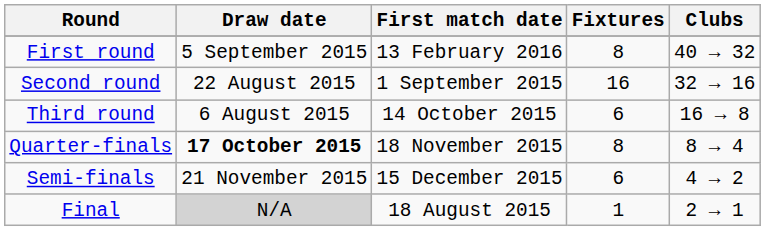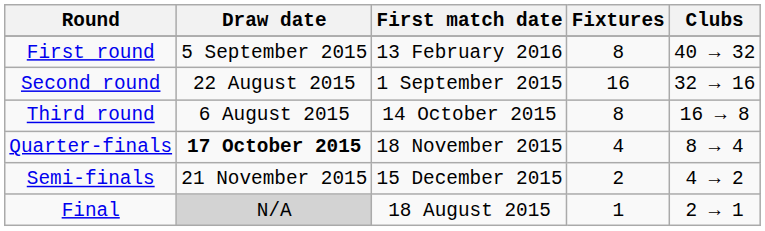 <table class="wikitable" style="text-align: center">
 <tr>
 <th>Round</th>
 <th>Draw date</th>
 <th>First match date</th>
 <th>Fixtures</th>
 <th>Clubs</th>
 </tr>
 <tr>
 </tr>
 <tr>
 <td><a href='#'>First round</a></td>
 <td>5 September 2015</td>
 <td>13 February 2016</td>
 <td>8</td>
 <td>40 → 32</td>
 </tr>
 <tr>
 <td><a href='#'>Second round</a></td>
 <td>22 August 2015</td>
 <td>1 September 2015</td>
 <td>16</td>
 <td>32 → 16</td>
 </tr>
 <tr>
 <td><a href='#'>Third round</a></td>
 <td>6 August 2015</td>
 <td>14 October 2015</td>
-<td>6</td>
+<td>8</td>
 <td>16 → 8</td>
 </tr>
 <tr>
 <td><a href='#'>Quarter-finals</a></td>
 <td><strong>17 October 2015</strong></td>
 <td>18 November 2015</td>
-<td>8</td>
+<td>4</td>
 <td>8 → 4</td>
 </tr>
 <tr>
 <td><a href='#'>Semi-finals</a></td>
 <td>21 November 2015</td>
 <td>15 December 2015</td>
-<td>6</td>
+<td>2</td>
 <td>4 → 2</td>
 </tr>
 <tr>
 <td><a href='#'>Final</a></td>
 <td bgcolor="#D3D3D3">N/A</td>
 <td>18 August 2015</td>
 <td>1</td>
 <td>2 → 1</td>
 </tr>
 </table>
